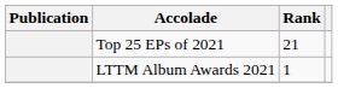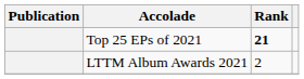 <table class="sortable wikitable plainrowheaders  mw-collapsible">
 <tr>
 <th scope="col">Publication</th>
 <th scope="col" class="unsortable">Accolade</th>
 <th scope="col">Rank</th>
 <th scope="col" class="unsortable"></th>
 </tr>
 <tr>
 <th scope="row"><em></em></th>
 <td>Top 25 EPs of 2021</td>
-<td>21</td>
+<td><strong>21</strong></td>
 <td></td>
 </tr>
 <tr>
 <th scope="row"><em></em></th>
 <td>LTTM Album Awards 2021</td>
-<td>1</td>
+<td>2</td>
 <td></td>
 </tr>
 <tr>
 </tr>
 </table>
